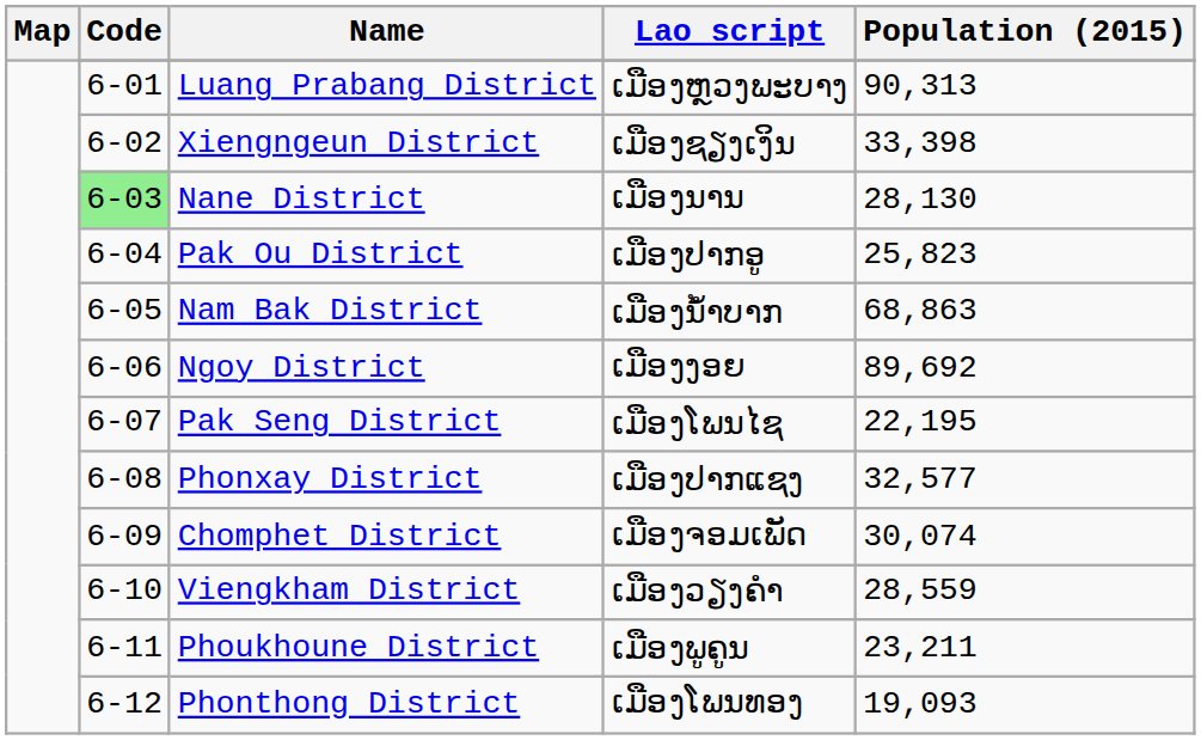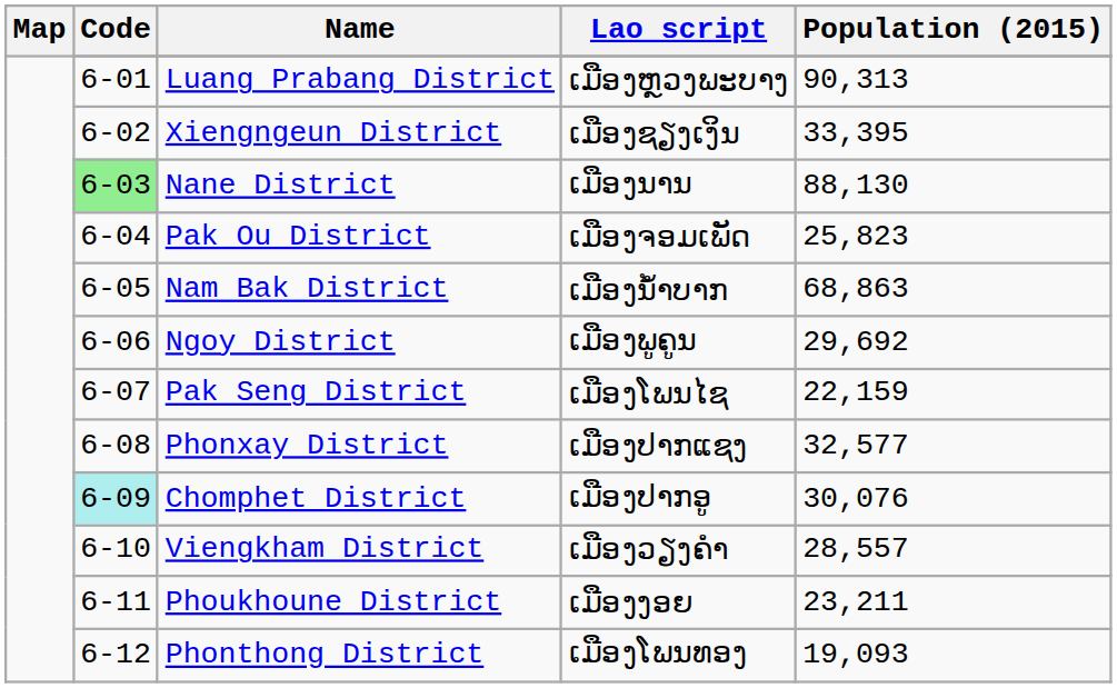 <table class="wikitable"  style="font-size:90%;">
 <tr>
 <th>Map</th>
 <th>Code</th>
 <th>Name</th>
 <th><a href='#'>Lao script</a></th>
 <th>Population (2015)</th>
 </tr>
 <tr>
 <td rowspan=13></td>
 </tr>
 <tr>
 <td>6-01</td>
 <td><a href='#'>Luang Prabang District</a></td>
 <td>ເມືອງຫຼວງພະບາງ</td>
 <td>90,313</td>
 </tr>
 <tr>
 <td>6-02</td>
 <td><a href='#'>Xiengngeun District</a></td>
 <td>ເມືອງຊຽງເງິນ</td>
-<td>33,398</td>
+<td>33,395</td>
 </tr>
 <tr>
 <td style="background: lightgreen;">6-03</td>
 <td><a href='#'>Nane District</a></td>
 <td>ເມືອງນານ</td>
-<td>28,130</td>
+<td>88,130</td>
 </tr>
 <tr>
 <td>6-04</td>
 <td><a href='#'>Pak Ou District</a></td>
-<td>ເມືອງປາກອູ</td>
+<td>ເມືອງຈອມເພັດ</td>
 <td>25,823</td>
 </tr>
 <tr>
 <td>6-05</td>
 <td><a href='#'>Nam Bak District</a></td>
 <td>ເມືອງນ້ຳບາກ</td>
 <td>68,863</td>
 </tr>
 <tr>
 <td>6-06</td>
 <td><a href='#'>Ngoy District</a></td>
-<td>ເມືອງງອຍ</td>
-<td>89,692</td>
+<td>ເມືອງພູຄູນ</td>
+<td>29,692</td>
 </tr>
 <tr>
 <td>6-07</td>
 <td><a href='#'>Pak Seng District</a></td>
 <td>ເມືອງໂພນໄຊ</td>
-<td>22,195</td>
+<td>22,159</td>
 </tr>
 <tr>
 <td>6-08</td>
 <td><a href='#'>Phonxay District</a></td>
 <td>ເມືອງປາກແຊງ</td>
 <td>32,577</td>
 </tr>
 <tr>
-<td>6-09</td>
+<td style="background: paleturquoise;">6-09</td>
 <td><a href='#'>Chomphet District</a></td>
-<td>ເມືອງຈອມເພັດ</td>
-<td>30,074</td>
+<td>ເມືອງປາກອູ</td>
+<td>30,076</td>
 </tr>
 <tr>
 <td>6-10</td>
 <td><a href='#'>Viengkham District</a></td>
 <td>ເມືອງວຽງຄຳ</td>
-<td>28,559</td>
+<td>28,557</td>
 </tr>
 <tr>
 <td>6-11</td>
 <td><a href='#'>Phoukhoune District</a></td>
-<td>ເມືອງພູຄູນ</td>
+<td>ເມືອງງອຍ</td>
 <td>23,211</td>
 </tr>
 <tr>
 <td>6-12</td>
 <td><a href='#'>Phonthong District</a></td>
 <td>ເມືອງໂພນທອງ</td>
 <td>19,093</td>
 </tr>
 </table>
